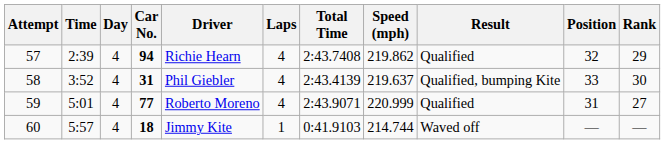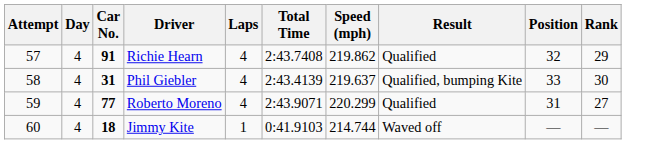 <table class="wikitable" style="font-size:95%;text-align:center">
 <tr>
 <th>Attempt</th>
-<th>Time</th>
 <th>Day</th>
 <th>Car<br>No.</th>
 <th>Driver</th>
 <th>Laps</th>
 <th>Total<br>Time</th>
 <th>Speed<br>(mph)</th>
 <th>Result</th>
 <th>Position</th>
 <th>Rank</th>
 </tr>
 <tr>
 <td>57</td>
-<td>2:39</td>
 <td>4</td>
-<td><strong>94</strong></td>
+<td><strong>91</strong></td>
 <td align="left"> <a href='#'>Richie Hearn</a></td>
 <td>4</td>
 <td>2:43.7408</td>
 <td>219.862</td>
 <td align="left">Qualified</td>
 <td>32</td>
 <td>29</td>
 </tr>
 <tr>
 <td>58</td>
-<td>3:52</td>
 <td>4</td>
 <td><strong>31</strong></td>
 <td align="left"> <a href='#'>Phil Giebler</a></td>
 <td>4</td>
 <td>2:43.4139</td>
 <td>219.637</td>
 <td align="left">Qualified, bumping Kite</td>
 <td>33</td>
 <td>30</td>
 </tr>
 <tr>
 <td>59</td>
-<td>5:01</td>
 <td>4</td>
 <td><strong>77</strong></td>
 <td align="left"> <a href='#'>Roberto Moreno</a></td>
 <td>4</td>
 <td>2:43.9071</td>
-<td>220.999</td>
+<td>220.299</td>
 <td align="left">Qualified</td>
 <td>31</td>
 <td>27</td>
 </tr>
 <tr>
 <td>60</td>
-<td>5:57</td>
 <td>4</td>
 <td><strong>18</strong></td>
 <td align="left"> <a href='#'>Jimmy Kite</a></td>
 <td>1</td>
 <td>0:41.9103</td>
 <td>214.744</td>
 <td align="left">Waved off</td>
 <td>—</td>
 <td>—</td>
 </tr>
 </table>
